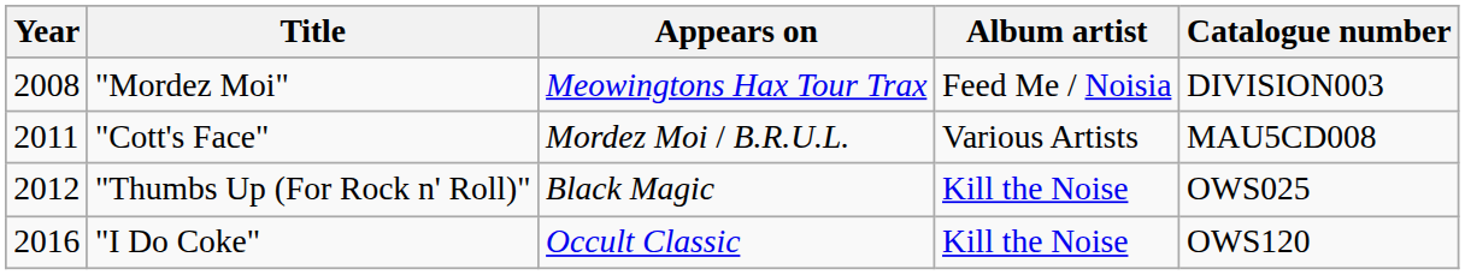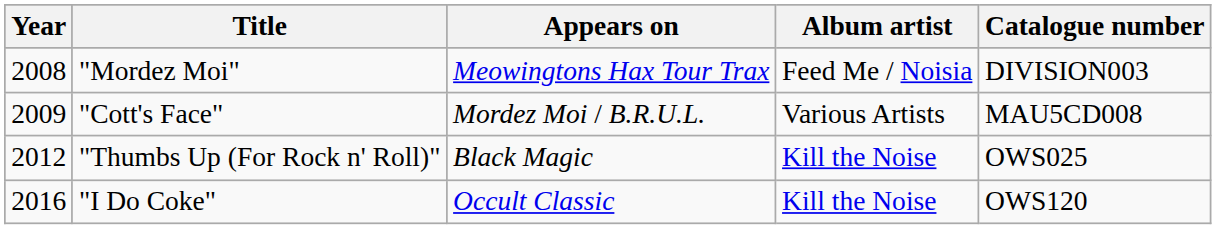 <table class="wikitable">
 <tr>
 <th>Year</th>
 <th>Title</th>
 <th>Appears on</th>
 <th>Album artist</th>
 <th>Catalogue number</th>
 </tr>
 <tr>
 <td>2008</td>
 <td>"Mordez Moi"</td>
 <td><em><a href='#'>Meowingtons Hax Tour Trax</a></em></td>
 <td>Feed Me / <a href='#'>Noisia</a></td>
 <td>DIVISION003</td>
 </tr>
 <tr>
-<td>2011</td>
+<td>2009</td>
 <td>"Cott's Face"</td>
 <td><em>Mordez Moi</em> / <em>B.R.U.L.</em></td>
 <td>Various Artists</td>
 <td>MAU5CD008</td>
 </tr>
 <tr>
 <td>2012</td>
 <td>"Thumbs Up (For Rock n' Roll)"</td>
 <td><em>Black Magic</em></td>
 <td><a href='#'>Kill the Noise</a></td>
 <td>OWS025</td>
 </tr>
 <tr>
 <td>2016</td>
 <td>"I Do Coke"</td>
 <td><em><a href='#'>Occult Classic</a></em></td>
 <td><a href='#'>Kill the Noise</a></td>
 <td>OWS120</td>
 </tr>
 </table>
